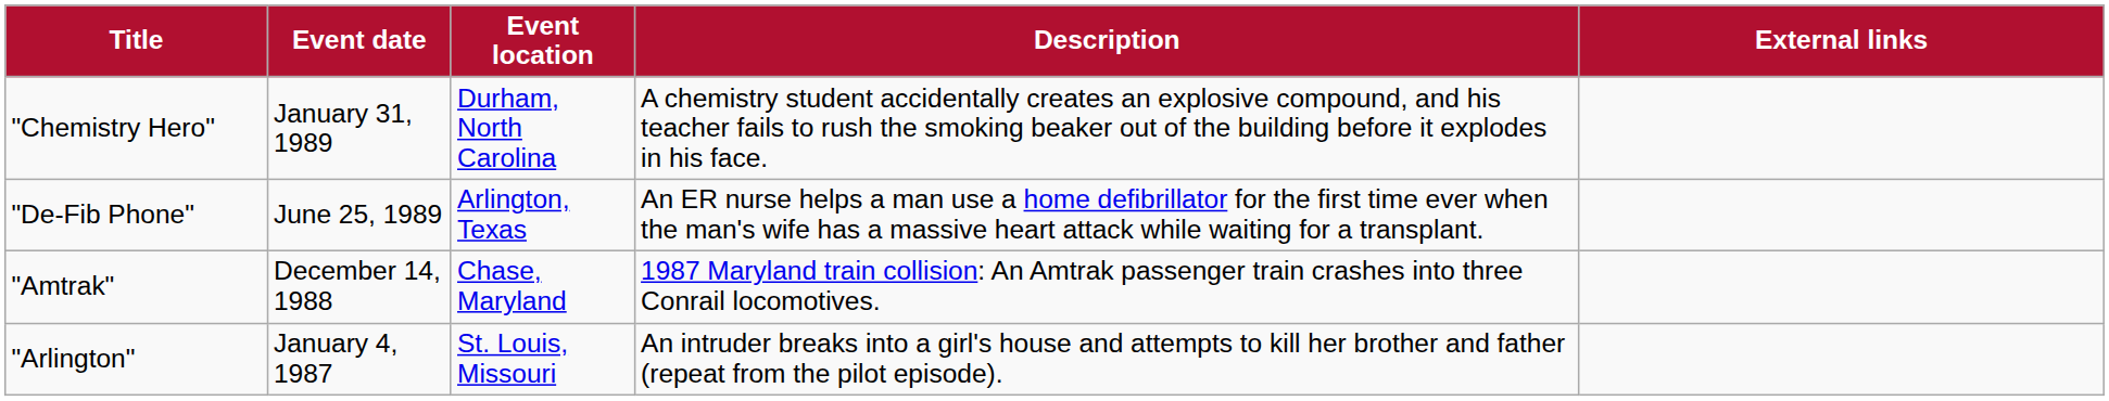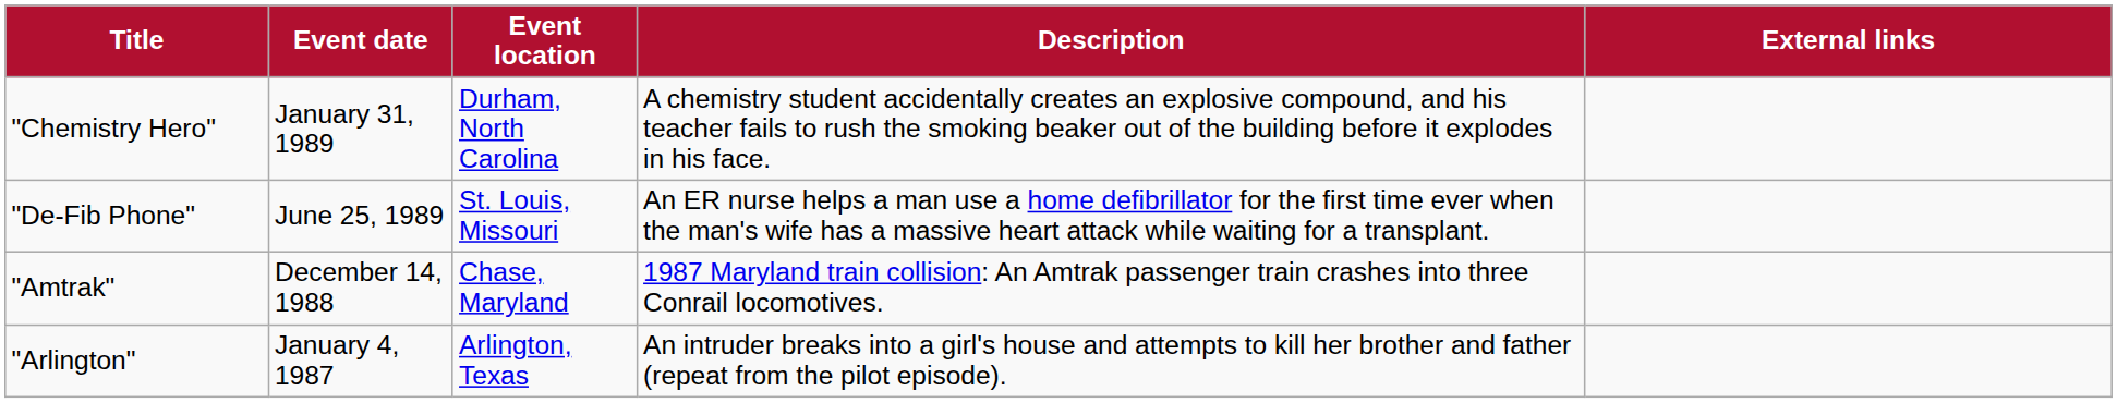 <table class="wikitable" style="width: 100%;">
 <tr>
 <th style="background: #B11030; color: #FFFFFF; width: 10%;">Title</th>
 <th style="background: #B11030; color: #FFFFFF; width: 7%;">Event date</th>
 <th style="background: #B11030; color: #FFFFFF; width: 7%;">Event location</th>
 <th style="background: #B11030; color: #FFFFFF; width: 36%;">Description</th>
 <th style="background: #B11030; color: #FFFFFF; width: 20%;">External links</th>
 </tr>
 <tr>
 <td>"Chemistry Hero"</td>
 <td>January 31, 1989</td>
 <td><a href='#'>Durham, North Carolina</a></td>
 <td>A chemistry student accidentally creates an explosive compound, and his teacher fails to rush the smoking beaker out of the building before it explodes in his face.</td>
 <td></td>
 </tr>
 <tr>
 <td>"De-Fib Phone"</td>
 <td>June 25, 1989</td>
-<td><a href='#'>Arlington, Texas</a></td>
+<td><a href='#'>St. Louis, Missouri</a></td>
 <td>An ER nurse helps a man use a <a href='#'>home defibrillator</a> for the first time ever when the man's wife has a massive heart attack while waiting for a transplant.</td>
 <td></td>
 </tr>
 <tr>
 <td>"Amtrak"</td>
 <td>December 14, 1988</td>
 <td><a href='#'>Chase, Maryland</a></td>
 <td><a href='#'>1987 Maryland train collision</a>: An Amtrak passenger train crashes into three Conrail locomotives.</td>
 <td></td>
 </tr>
 <tr>
 <td>"Arlington"</td>
 <td>January 4, 1987</td>
-<td><a href='#'>St. Louis, Missouri</a></td>
+<td><a href='#'>Arlington, Texas</a></td>
 <td>An intruder breaks into a girl's house and attempts to kill her brother and father (repeat from the pilot episode).</td>
 <td></td>
 </tr>
 </table>
